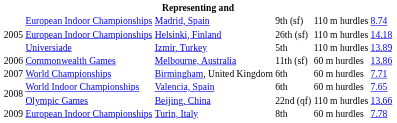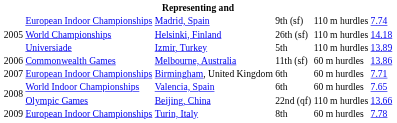 <table>
 <tr>
 <th colspan="6">Representing  and </th>
 </tr>
 <tr>
 <td rowspan=3>2005</td>
 <td><a href='#'>European Indoor Championships</a></td>
 <td><a href='#'>Madrid, Spain</a></td>
 <td>9th (sf)</td>
 <td>110 m hurdles</td>
-<td><a href='#'>8.74</a></td>
+<td><a href='#'>7.74</a></td>
 </tr>
 <tr>
-<td><a href='#'>European Indoor Championships</a></td>
+<td><a href='#'>World Championships</a></td>
 <td><a href='#'>Helsinki, Finland</a></td>
 <td>26th (sf)</td>
 <td>110 m hurdles</td>
 <td><a href='#'>14.18</a></td>
 </tr>
 <tr>
 <td><a href='#'>Universiade</a></td>
 <td><a href='#'>Izmir, Turkey</a></td>
 <td>5th</td>
 <td>110 m hurdles</td>
 <td><a href='#'>13.89</a></td>
 </tr>
 <tr>
 <td>2006</td>
 <td><a href='#'>Commonwealth Games</a></td>
 <td><a href='#'>Melbourne, Australia</a></td>
 <td>11th (sf)</td>
 <td>60 m hurdles</td>
 <td><a href='#'>13.86</a></td>
 </tr>
 <tr>
 <td>2007</td>
-<td><a href='#'>World Championships</a></td>
+<td><a href='#'>European Indoor Championships</a></td>
 <td><a href='#'>Birmingham</a>, United Kingdom</td>
 <td>6th</td>
 <td>60 m hurdles</td>
 <td><a href='#'>7.71</a></td>
 </tr>
 <tr>
 <td rowspan=2>2008</td>
 <td><a href='#'>World Indoor Championships</a></td>
 <td><a href='#'>Valencia, Spain</a></td>
 <td>6th</td>
 <td>60 m hurdles</td>
 <td><a href='#'>7.65</a></td>
 </tr>
 <tr>
 <td><a href='#'>Olympic Games</a></td>
 <td><a href='#'>Beijing, China</a></td>
 <td>22nd (qf)</td>
 <td>110 m hurdles</td>
 <td><a href='#'>13.66</a></td>
 </tr>
 <tr>
 <td>2009</td>
 <td><a href='#'>European Indoor Championships</a></td>
 <td><a href='#'>Turin, Italy</a></td>
 <td>8th</td>
 <td>60 m hurdles</td>
 <td><a href='#'>7.78</a></td>
 </tr>
 </table>
